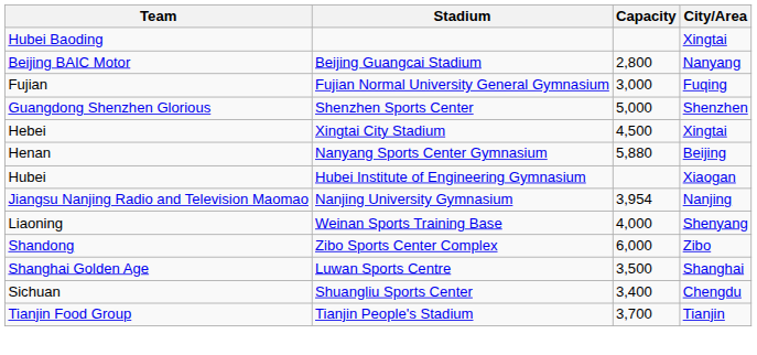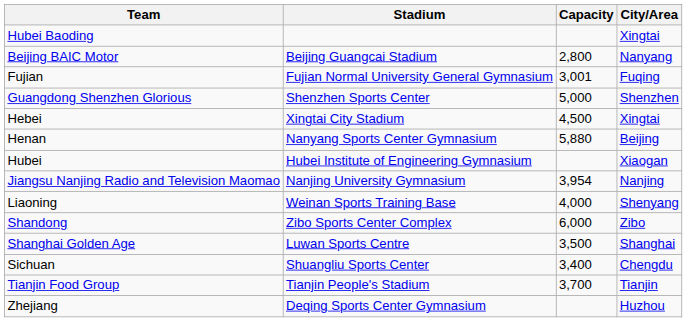 <table class="wikitable sortable">
 <tr>
 <th>Team</th>
 <th>Stadium</th>
 <th>Capacity</th>
 <th>City/Area</th>
 </tr>
 <tr>
 <td><a href='#'>Hubei Baoding</a></td>
 <td></td>
 <td></td>
 <td><a href='#'>Xingtai</a></td>
 </tr>
 <tr>
 <td><a href='#'>Beijing BAIC Motor</a></td>
 <td><a href='#'>Beijing Guangcai Stadium</a></td>
 <td>2,800</td>
 <td><a href='#'>Nanyang</a></td>
 </tr>
 <tr>
 <td>Fujian</td>
 <td><a href='#'>Fujian Normal University General Gymnasium</a></td>
-<td>3,000</td>
+<td>3,001</td>
 <td><a href='#'>Fuqing</a></td>
 </tr>
 <tr>
 <td><a href='#'>Guangdong Shenzhen Glorious</a></td>
 <td><a href='#'>Shenzhen Sports Center</a></td>
 <td>5,000</td>
 <td><a href='#'>Shenzhen</a></td>
 </tr>
 <tr>
 <td>Hebei</td>
 <td><a href='#'>Xingtai City Stadium</a></td>
 <td>4,500</td>
 <td><a href='#'>Xingtai</a></td>
 </tr>
 <tr>
 <td>Henan</td>
 <td><a href='#'>Nanyang Sports Center Gymnasium</a></td>
 <td>5,880</td>
 <td><a href='#'>Beijing</a></td>
 </tr>
 <tr>
 <td>Hubei</td>
 <td><a href='#'>Hubei Institute of Engineering Gymnasium</a></td>
 <td></td>
 <td><a href='#'>Xiaogan</a></td>
 </tr>
 <tr>
 <td><a href='#'>Jiangsu Nanjing Radio and Television Maomao</a></td>
 <td><a href='#'>Nanjing University Gymnasium</a></td>
 <td>3,954</td>
 <td><a href='#'>Nanjing</a></td>
 </tr>
 <tr>
 <td>Liaoning</td>
 <td><a href='#'>Weinan Sports Training Base</a></td>
 <td>4,000</td>
 <td><a href='#'>Shenyang</a></td>
 </tr>
 <tr>
 <td><a href='#'>Shandong</a></td>
 <td><a href='#'>Zibo Sports Center Complex</a></td>
 <td>6,000</td>
 <td><a href='#'>Zibo</a></td>
 </tr>
 <tr>
 <td><a href='#'>Shanghai Golden Age</a></td>
 <td><a href='#'>Luwan Sports Centre</a></td>
 <td>3,500</td>
 <td><a href='#'>Shanghai</a></td>
 </tr>
 <tr>
 <td Sichuan (Sichuan University)>Sichuan</td>
 <td><a href='#'>Shuangliu Sports Center</a></td>
 <td>3,400</td>
 <td><a href='#'>Chengdu</a></td>
 </tr>
 <tr>
 <td><a href='#'>Tianjin Food Group</a></td>
 <td><a href='#'>Tianjin People's Stadium</a></td>
 <td>3,700</td>
 <td><a href='#'>Tianjin</a></td>
 </tr>
+<tr>
+<td>Zhejiang</td>
+<td><a href='#'>Deqing Sports Center Gymnasium</a></td>
+<td></td>
+<td><a href='#'>Huzhou</a></td>
+</tr>
 </table>
